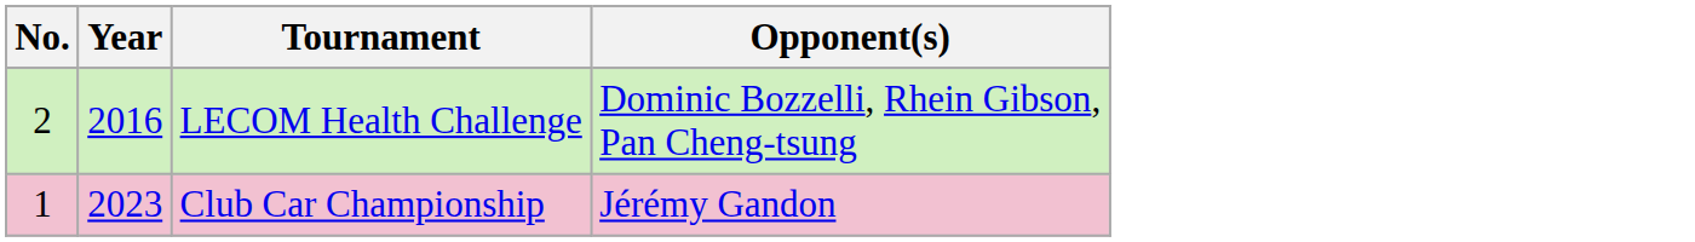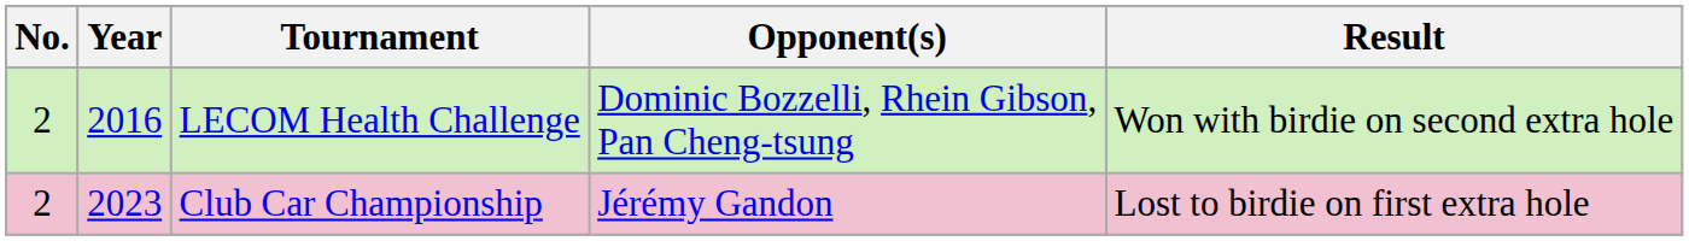 <table class="wikitable" style="font-size:95%;">
 <tr>
 <th>No.</th>
 <th>Year</th>
 <th>Tournament</th>
 <th>Opponent(s)</th>
+<th>Result</th>
 </tr>
 <tr style="background:#D0F0C0;">
 <td align=center>2</td>
 <td><a href='#'>2016</a></td>
 <td><a href='#'>LECOM Health Challenge</a></td>
 <td> <a href='#'>Dominic Bozzelli</a>,  <a href='#'>Rhein Gibson</a>,<br> <a href='#'>Pan Cheng-tsung</a></td>
+<td>Won with birdie on second extra hole</td>
 </tr>
 <tr style="background:#F2C1D1;">
-<td align=center>1</td>
+<td align=center>2</td>
 <td><a href='#'>2023</a></td>
 <td><a href='#'>Club Car Championship</a></td>
 <td> <a href='#'>Jérémy Gandon</a></td>
+<td>Lost to birdie on first extra hole</td>
 </tr>
 </table>
